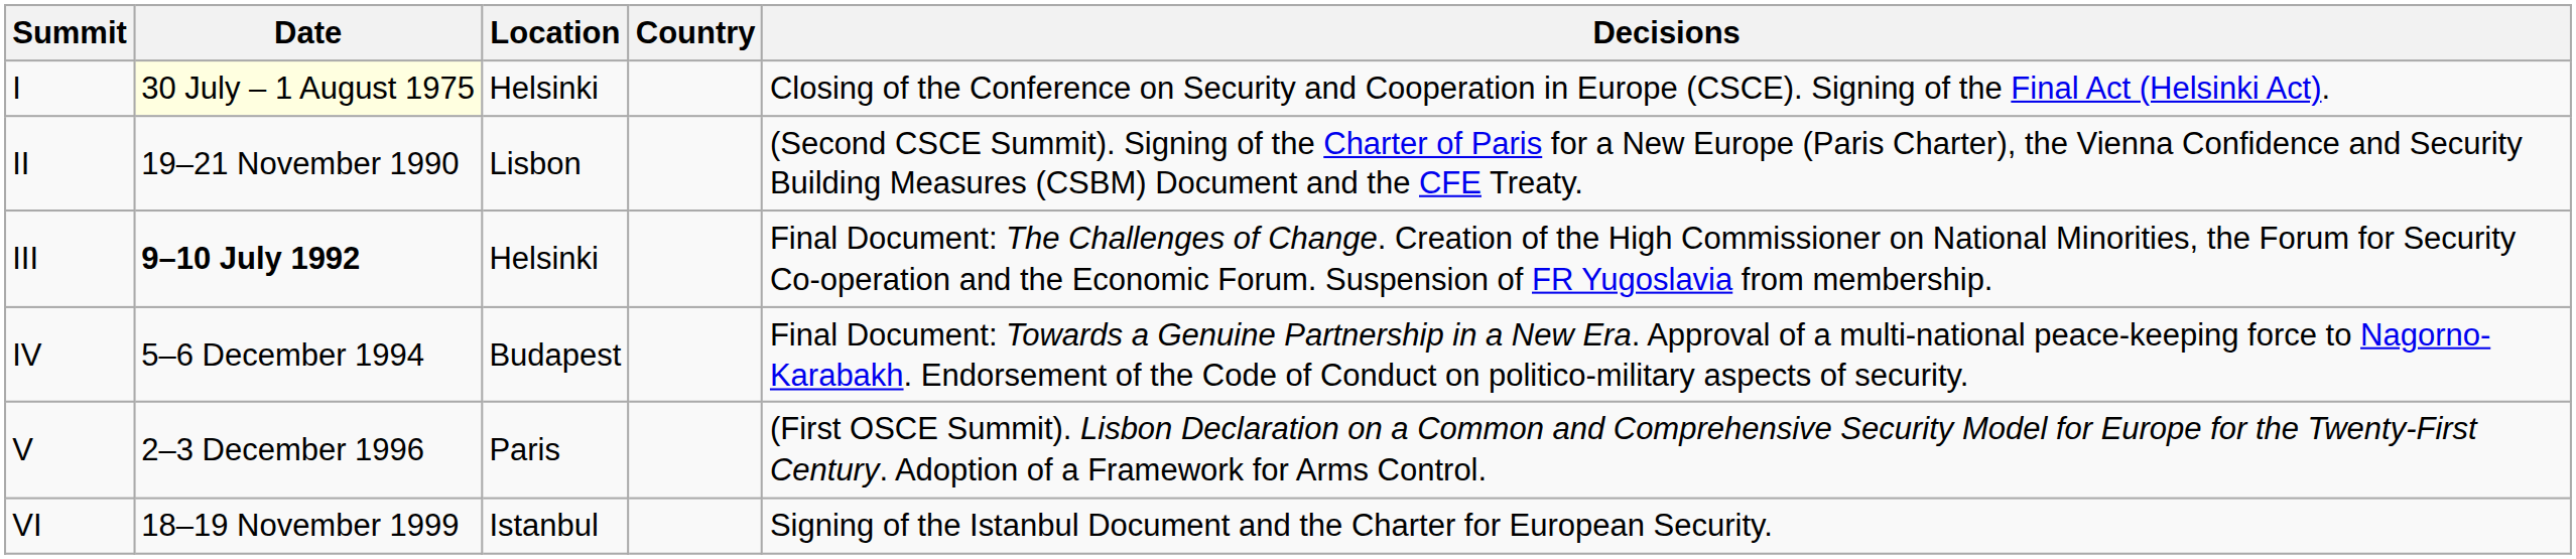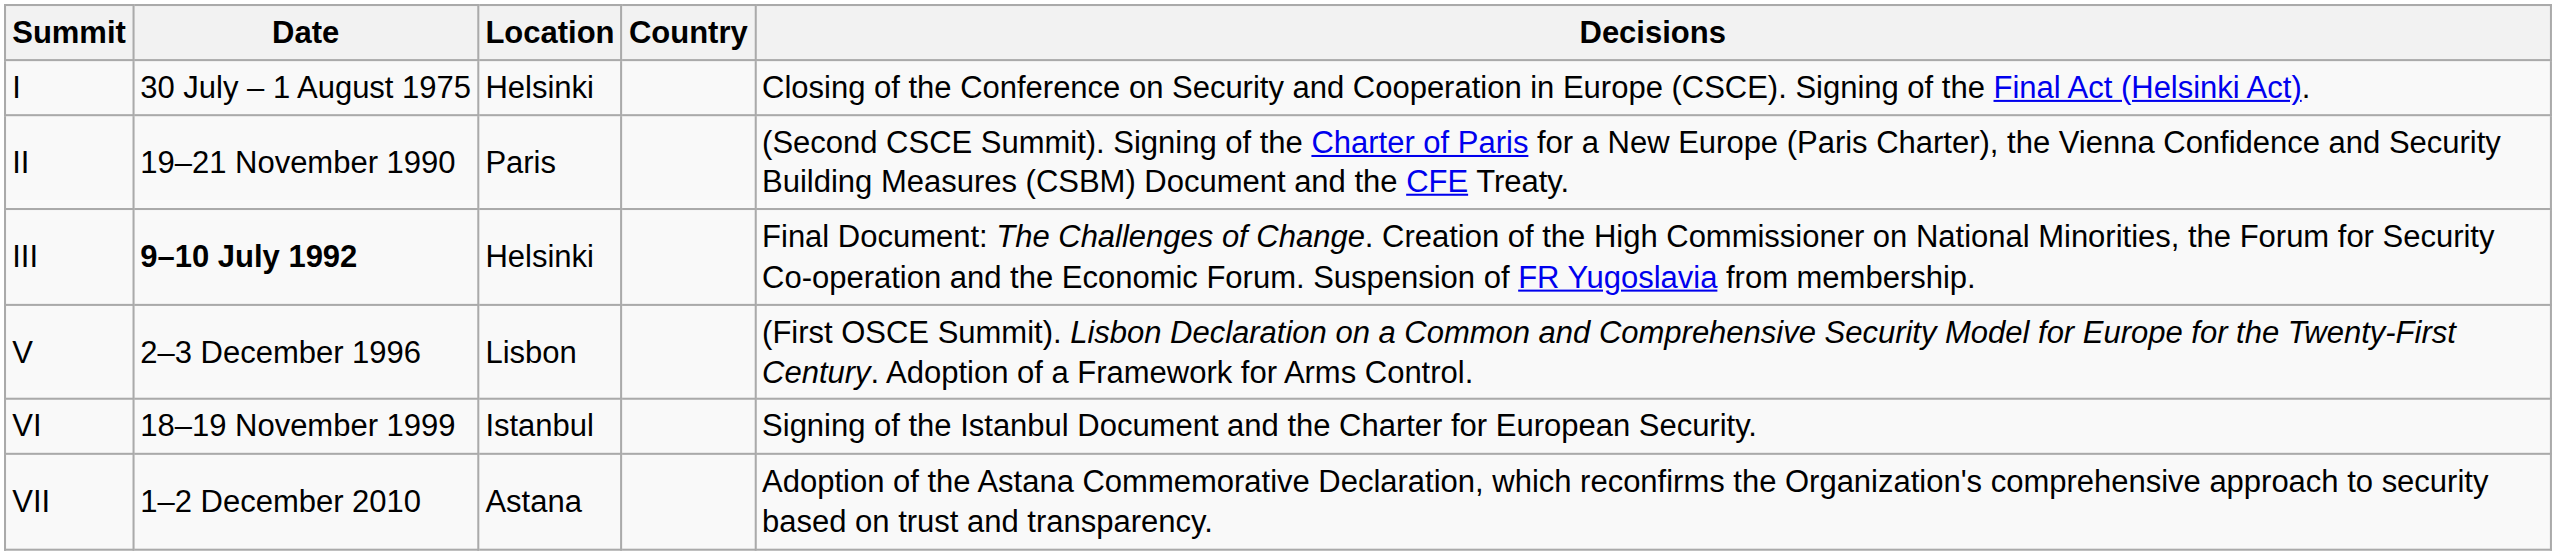 <table class="wikitable" style="font-size:95%; line-height:1.3em;">
 <tr>
 <th>Summit</th>
 <th>Date</th>
 <th>Location</th>
 <th>Country</th>
 <th>Decisions</th>
 </tr>
 <tr>
 <td>I</td>
-<td style="background: lightyellow; white-space:nowrap;">30 July – 1 August 1975</td>
+<td style="white-space:nowrap;">30 July – 1 August 1975</td>
 <td>Helsinki</td>
 <td style="white-space:nowrap;"></td>
 <td>Closing of the Conference on Security and Cooperation in Europe (CSCE). Signing of the <a href='#'>Final Act (Helsinki Act)</a>.</td>
 </tr>
 <tr>
 <td>II</td>
 <td style="white-space:nowrap;">19–21 November 1990</td>
-<td>Lisbon</td>
+<td>Paris</td>
 <td style="white-space:nowrap;"></td>
 <td>(Second CSCE Summit). Signing of the <a href='#'>Charter of Paris</a> for a New Europe (Paris Charter), the Vienna Confidence and Security Building Measures (CSBM) Document and the <a href='#'>CFE</a> Treaty.</td>
 </tr>
 <tr>
 <td>III</td>
 <td style="white-space:nowrap;"><strong>9–10 July 1992</strong></td>
 <td>Helsinki</td>
 <td style="white-space:nowrap;"></td>
 <td>Final Document: <em>The Challenges of Change</em>. Creation of the High Commissioner on National Minorities, the Forum for Security Co-operation and the Economic Forum. Suspension of <a href='#'>FR Yugoslavia</a> from membership.</td>
 </tr>
 <tr>
-<td>IV</td>
-<td style="white-space:nowrap;">5–6 December 1994</td>
-<td>Budapest</td>
-<td style="white-space:nowrap;"></td>
-<td>Final Document: <em>Towards a Genuine Partnership in a New Era</em>. Approval of a multi-national peace-keeping force to <a href='#'>Nagorno-Karabakh</a>. Endorsement of the Code of Conduct on politico-military aspects of security.</td>
-</tr>
-<tr>
 <td>V</td>
 <td style="white-space:nowrap;">2–3 December 1996</td>
-<td>Paris</td>
+<td>Lisbon</td>
 <td style="white-space:nowrap;"></td>
 <td>(First OSCE Summit). <em>Lisbon Declaration on a Common and Comprehensive Security Model for Europe for the Twenty-First Century</em>. Adoption of a Framework for Arms Control.</td>
 </tr>
 <tr>
 <td>VI</td>
 <td style="white-space:nowrap;">18–19 November 1999</td>
 <td>Istanbul</td>
 <td style="white-space:nowrap;"></td>
 <td>Signing of the Istanbul Document and the Charter for European Security.</td>
 </tr>
+<tr>
+<td>VII</td>
+<td style="white-space:nowrap;">1–2 December 2010</td>
+<td>Astana</td>
+<td style="white-space:nowrap;"></td>
+<td>Adoption of the Astana Commemorative Declaration, which reconfirms the Organization's comprehensive approach to security based on trust and transparency.</td>
+</tr>
 </table>
